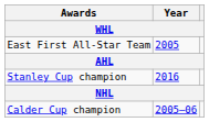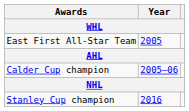 <table class="wikitable">
 <tr>
 <th>Awards</th>
 <th>Year</th>
 <th></th>
 </tr>
 <tr>
 <th colspan="3"><a href='#'>WHL</a></th>
 </tr>
 <tr>
 <td>East First All-Star Team</td>
 <td><a href='#'>2005</a></td>
 <td></td>
 </tr>
 <tr>
 <th colspan="3"><a href='#'>AHL</a></th>
 </tr>
 <tr>
-<td><a href='#'>Stanley Cup</a> champion</td>
-<td><a href='#'>2016</a></td>
+<td><a href='#'>Calder Cup</a> champion</td>
+<td><a href='#'>2005–06</a></td>
 <td></td>
 </tr>
 <tr>
 <th colspan="3"><a href='#'>NHL</a></th>
 </tr>
 <tr>
-<td><a href='#'>Calder Cup</a> champion</td>
-<td><a href='#'>2005–06</a></td>
+<td><a href='#'>Stanley Cup</a> champion</td>
+<td><a href='#'>2016</a></td>
 <td></td>
 </tr>
 </table>
